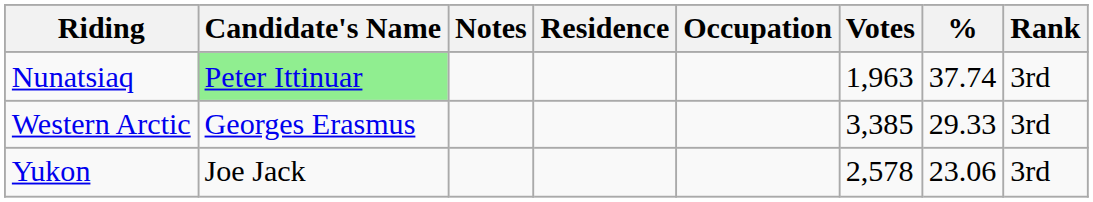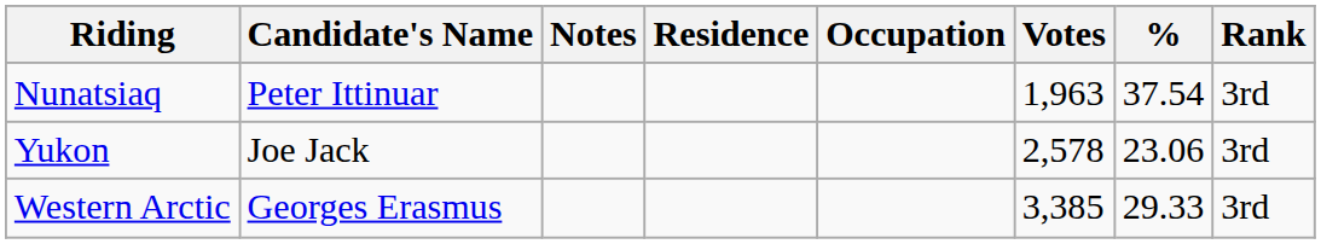 <table class="wikitable sortable">
 <tr>
 <th>Riding<br></th>
 <th>Candidate's Name</th>
 <th>Notes</th>
 <th>Residence</th>
 <th>Occupation</th>
 <th>Votes</th>
 <th>%</th>
 <th>Rank</th>
 </tr>
 <tr>
 <td><a href='#'>Nunatsiaq</a></td>
-<td style="background: lightgreen;"><a href='#'>Peter Ittinuar</a></td>
+<td><a href='#'>Peter Ittinuar</a></td>
 <td></td>
 <td></td>
 <td></td>
 <td>1,963</td>
-<td>37.74</td>
+<td>37.54</td>
+<td>3rd</td>
+</tr>
+<tr>
+<td><a href='#'>Yukon</a></td>
+<td>Joe Jack</td>
+<td></td>
+<td></td>
+<td></td>
+<td>2,578</td>
+<td>23.06</td>
 <td>3rd</td>
 </tr>
 <tr>
 <td><a href='#'>Western Arctic</a></td>
 <td><a href='#'>Georges Erasmus</a></td>
 <td></td>
 <td></td>
 <td></td>
 <td>3,385</td>
 <td>29.33</td>
 <td>3rd</td>
 </tr>
-<tr>
-<td><a href='#'>Yukon</a></td>
-<td>Joe Jack</td>
-<td></td>
-<td></td>
-<td></td>
-<td>2,578</td>
-<td>23.06</td>
-<td>3rd</td>
-</tr>
 </table>
